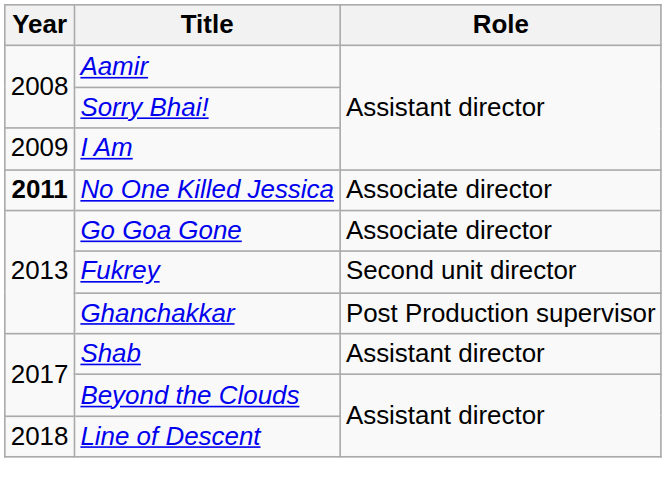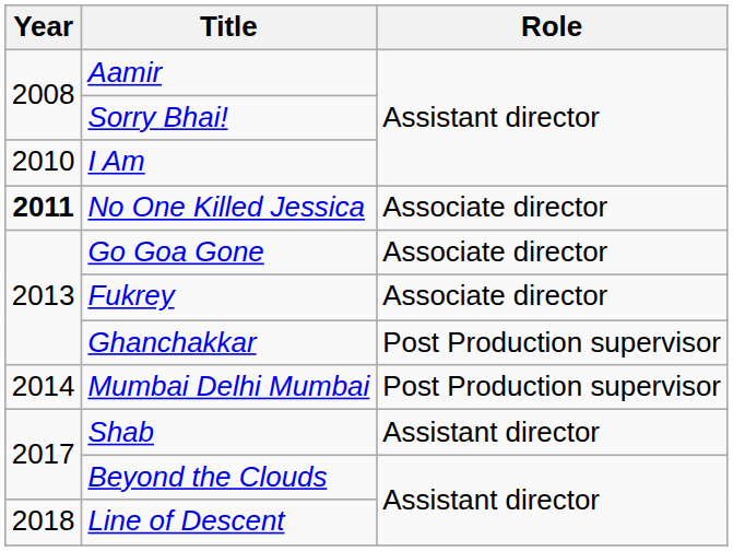 <table class="wikitable">
 <tr>
 <th>Year</th>
 <th>Title</th>
 <th>Role</th>
 </tr>
 <tr>
 <td style="text-align:center;"rowspan=2>2008</td>
 <td><em><a href='#'>Aamir</a></em></td>
 <td rowspan=3>Assistant director</td>
 </tr>
 <tr>
 <td><em><a href='#'>Sorry Bhai!</a></em></td>
 </tr>
 <tr>
-<td style="text-align:center;">2009</td>
+<td style="text-align:center;">2010</td>
 <td><em><a href='#'>I Am</a></em></td>
 </tr>
 <tr>
 <td style="text-align:center;"><strong>2011</strong></td>
 <td><em><a href='#'>No One Killed Jessica</a></em></td>
 <td>Associate director</td>
 </tr>
 <tr>
 <td style="text-align:center;"rowspan=3>2013</td>
 <td><em><a href='#'>Go Goa Gone</a></em></td>
 <td>Associate director</td>
 </tr>
 <tr>
 <td><em><a href='#'>Fukrey</a></em></td>
-<td>Second unit director</td>
+<td>Associate director</td>
 </tr>
 <tr>
 <td><em><a href='#'>Ghanchakkar</a></em></td>
+<td>Post Production supervisor</td>
+</tr>
+<tr>
+<td>2014</td>
+<td><em><a href='#'>Mumbai Delhi Mumbai</a></em></td>
 <td>Post Production supervisor</td>
 </tr>
 <tr>
 <td style="text-align:center;"rowspan=2>2017</td>
 <td><em><a href='#'>Shab</a></em></td>
 <td>Assistant director</td>
 </tr>
 <tr>
 <td><em><a href='#'>Beyond the Clouds</a></em></td>
 <td rowspan=2>Assistant director</td>
 </tr>
 <tr>
 <td>2018</td>
 <td><em><a href='#'>Line of Descent</a></em></td>
 </tr>
 </table>
